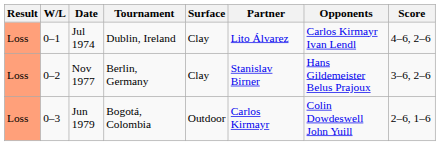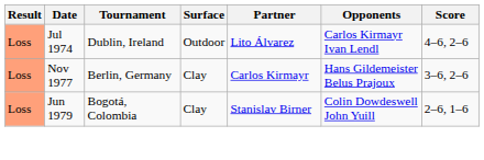 <table class="sortable wikitable">
 <tr>
 <th style="width:40px">Result</th>
-<th style="width:35px" class="unsortable">W/L</th>
 <th style="width:50px">Date</th>
 <th style="width:130px">Tournament</th>
 <th style="width:50px">Surface</th>
 <th style="width:140px">Partner</th>
 <th style="width:140px">Opponents</th>
 <th style="width:80px" class="unsortable">Score</th>
 </tr>
 <tr>
 <td style="background:#ffa07a;">Loss</td>
-<td>0–1</td>
 <td>Jul 1974</td>
 <td>Dublin, Ireland</td>
-<td>Clay</td>
+<td>Outdoor</td>
 <td> <a href='#'>Lito Álvarez</a></td>
 <td> <a href='#'>Carlos Kirmayr</a> <br>  <a href='#'>Ivan Lendl</a></td>
 <td>4–6, 2–6</td>
 </tr>
 <tr>
 <td style="background:#ffa07a;">Loss</td>
-<td>0–2</td>
 <td>Nov 1977</td>
 <td>Berlin, Germany</td>
 <td>Clay</td>
-<td> <a href='#'>Stanislav Birner</a></td>
+<td> <a href='#'>Carlos Kirmayr</a></td>
 <td> <a href='#'>Hans Gildemeister</a> <br>  <a href='#'>Belus Prajoux</a></td>
 <td>3–6, 2–6</td>
 </tr>
 <tr>
 <td style="background:#ffa07a;">Loss</td>
-<td>0–3</td>
 <td>Jun 1979</td>
 <td>Bogotá, Colombia</td>
-<td>Outdoor</td>
-<td> <a href='#'>Carlos Kirmayr</a></td>
+<td>Clay</td>
+<td> <a href='#'>Stanislav Birner</a></td>
 <td> <a href='#'>Colin Dowdeswell</a> <br>  <a href='#'>John Yuill</a></td>
 <td>2–6, 1–6</td>
 </tr>
 </table>
